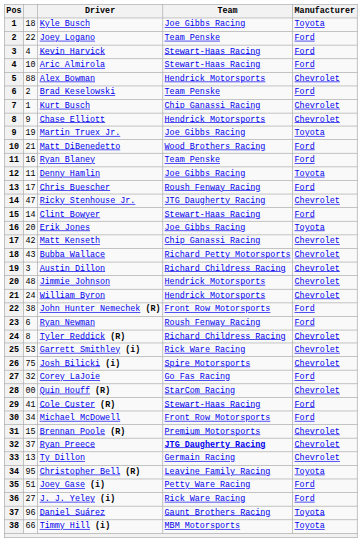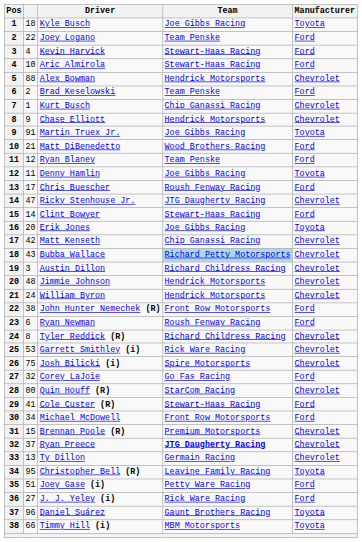 <table class="wikitable" style="font-size:95%">
 <tr>
 <th>Pos</th>
 <th></th>
 <th>Driver</th>
 <th>Team</th>
 <th>Manufacturer</th>
 </tr>
 <tr>
 <th>1</th>
 <td>18</td>
 <td><a href='#'>Kyle Busch</a></td>
 <td><a href='#'>Joe Gibbs Racing</a></td>
 <td><a href='#'>Toyota</a></td>
 </tr>
 <tr>
 <th>2</th>
 <td>22</td>
 <td><a href='#'>Joey Logano</a></td>
 <td><a href='#'>Team Penske</a></td>
 <td><a href='#'>Ford</a></td>
 </tr>
 <tr>
 <th>3</th>
 <td>4</td>
 <td><a href='#'>Kevin Harvick</a></td>
 <td><a href='#'>Stewart-Haas Racing</a></td>
 <td><a href='#'>Ford</a></td>
 </tr>
 <tr>
 <th>4</th>
 <td>10</td>
 <td><a href='#'>Aric Almirola</a></td>
 <td><a href='#'>Stewart-Haas Racing</a></td>
 <td><a href='#'>Ford</a></td>
 </tr>
 <tr>
 <th>5</th>
 <td>88</td>
 <td><a href='#'>Alex Bowman</a></td>
 <td><a href='#'>Hendrick Motorsports</a></td>
 <td><a href='#'>Chevrolet</a></td>
 </tr>
 <tr>
 <th>6</th>
 <td>2</td>
 <td><a href='#'>Brad Keselowski</a></td>
 <td><a href='#'>Team Penske</a></td>
 <td><a href='#'>Ford</a></td>
 </tr>
 <tr>
 <th>7</th>
 <td>1</td>
 <td><a href='#'>Kurt Busch</a></td>
 <td><a href='#'>Chip Ganassi Racing</a></td>
 <td><a href='#'>Chevrolet</a></td>
 </tr>
 <tr>
 <th>8</th>
 <td>9</td>
 <td><a href='#'>Chase Elliott</a></td>
 <td><a href='#'>Hendrick Motorsports</a></td>
 <td><a href='#'>Chevrolet</a></td>
 </tr>
 <tr>
 <th>9</th>
-<td>19</td>
+<td>91</td>
 <td><a href='#'>Martin Truex Jr.</a></td>
 <td><a href='#'>Joe Gibbs Racing</a></td>
 <td><a href='#'>Toyota</a></td>
 </tr>
 <tr>
 <th>10</th>
 <td>21</td>
 <td><a href='#'>Matt DiBenedetto</a></td>
 <td><a href='#'>Wood Brothers Racing</a></td>
 <td><a href='#'>Ford</a></td>
 </tr>
 <tr>
 <th>11</th>
-<td>16</td>
+<td>12</td>
 <td><a href='#'>Ryan Blaney</a></td>
 <td><a href='#'>Team Penske</a></td>
 <td><a href='#'>Ford</a></td>
 </tr>
 <tr>
 <th>12</th>
 <td>11</td>
 <td><a href='#'>Denny Hamlin</a></td>
 <td><a href='#'>Joe Gibbs Racing</a></td>
 <td><a href='#'>Toyota</a></td>
 </tr>
 <tr>
 <th>13</th>
 <td>17</td>
 <td><a href='#'>Chris Buescher</a></td>
 <td><a href='#'>Roush Fenway Racing</a></td>
 <td><a href='#'>Ford</a></td>
 </tr>
 <tr>
 <th>14</th>
 <td>47</td>
 <td><a href='#'>Ricky Stenhouse Jr.</a></td>
 <td><a href='#'>JTG Daugherty Racing</a></td>
 <td><a href='#'>Chevrolet</a></td>
 </tr>
 <tr>
 <th>15</th>
 <td>14</td>
 <td><a href='#'>Clint Bowyer</a></td>
 <td><a href='#'>Stewart-Haas Racing</a></td>
 <td><a href='#'>Ford</a></td>
 </tr>
 <tr>
 <th>16</th>
 <td>20</td>
 <td><a href='#'>Erik Jones</a></td>
 <td><a href='#'>Joe Gibbs Racing</a></td>
 <td><a href='#'>Toyota</a></td>
 </tr>
 <tr>
 <th>17</th>
 <td>42</td>
 <td><a href='#'>Matt Kenseth</a></td>
 <td><a href='#'>Chip Ganassi Racing</a></td>
 <td><a href='#'>Chevrolet</a></td>
 </tr>
 <tr>
 <th>18</th>
 <td>43</td>
 <td><a href='#'>Bubba Wallace</a></td>
-<td><a href='#'>Richard Petty Motorsports</a></td>
+<td style="background: lightblue;"><a href='#'>Richard Petty Motorsports</a></td>
 <td><a href='#'>Chevrolet</a></td>
 </tr>
 <tr>
 <th>19</th>
 <td>3</td>
 <td><a href='#'>Austin Dillon</a></td>
 <td><a href='#'>Richard Childress Racing</a></td>
 <td><a href='#'>Chevrolet</a></td>
 </tr>
 <tr>
 <th>20</th>
 <td>48</td>
 <td><a href='#'>Jimmie Johnson</a></td>
 <td><a href='#'>Hendrick Motorsports</a></td>
 <td><a href='#'>Chevrolet</a></td>
 </tr>
 <tr>
 <th>21</th>
 <td>24</td>
 <td><a href='#'>William Byron</a></td>
 <td><a href='#'>Hendrick Motorsports</a></td>
 <td><a href='#'>Chevrolet</a></td>
 </tr>
 <tr>
 <th>22</th>
 <td>38</td>
 <td><a href='#'>John Hunter Nemechek</a> <strong>(R)</strong></td>
 <td><a href='#'>Front Row Motorsports</a></td>
 <td><a href='#'>Ford</a></td>
 </tr>
 <tr>
 <th>23</th>
 <td>6</td>
 <td><a href='#'>Ryan Newman</a></td>
 <td><a href='#'>Roush Fenway Racing</a></td>
 <td><a href='#'>Ford</a></td>
 </tr>
 <tr>
 <th>24</th>
 <td>8</td>
 <td><a href='#'>Tyler Reddick</a> <strong>(R)</strong></td>
 <td><a href='#'>Richard Childress Racing</a></td>
 <td><a href='#'>Chevrolet</a></td>
 </tr>
 <tr>
 <th>25</th>
 <td>53</td>
 <td><a href='#'>Garrett Smithley</a> <strong>(i)</strong></td>
 <td><a href='#'>Rick Ware Racing</a></td>
 <td><a href='#'>Chevrolet</a></td>
 </tr>
 <tr>
 <th>26</th>
 <td>75</td>
 <td><a href='#'>Josh Bilicki</a> <strong>(i)</strong></td>
 <td><a href='#'>Spire Motorsports</a></td>
 <td><a href='#'>Chevrolet</a></td>
 </tr>
 <tr>
 <th>27</th>
 <td>32</td>
 <td><a href='#'>Corey LaJoie</a></td>
 <td><a href='#'>Go Fas Racing</a></td>
 <td><a href='#'>Ford</a></td>
 </tr>
 <tr>
 <th>28</th>
 <td>00</td>
 <td><a href='#'>Quin Houff</a> <strong>(R)</strong></td>
 <td><a href='#'>StarCom Racing</a></td>
 <td><a href='#'>Chevrolet</a></td>
 </tr>
 <tr>
 <th>29</th>
 <td>41</td>
 <td><a href='#'>Cole Custer</a> <strong>(R)</strong></td>
 <td><a href='#'>Stewart-Haas Racing</a></td>
 <td><a href='#'>Ford</a></td>
 </tr>
 <tr>
 <th>30</th>
 <td>34</td>
 <td><a href='#'>Michael McDowell</a></td>
 <td><a href='#'>Front Row Motorsports</a></td>
 <td><a href='#'>Ford</a></td>
 </tr>
 <tr>
 <th>31</th>
 <td>15</td>
 <td><a href='#'>Brennan Poole</a> <strong>(R)</strong></td>
 <td><a href='#'>Premium Motorsports</a></td>
 <td><a href='#'>Chevrolet</a></td>
 </tr>
 <tr>
 <th>32</th>
 <td>37</td>
 <td><a href='#'>Ryan Preece</a></td>
 <td><strong><a href='#'>JTG Daugherty Racing</a></strong></td>
 <td><a href='#'>Chevrolet</a></td>
 </tr>
 <tr>
 <th>33</th>
 <td>13</td>
 <td><a href='#'>Ty Dillon</a></td>
 <td><a href='#'>Germain Racing</a></td>
 <td><a href='#'>Chevrolet</a></td>
 </tr>
 <tr>
 <th>34</th>
 <td>95</td>
 <td><a href='#'>Christopher Bell</a> <strong>(R)</strong></td>
 <td><a href='#'>Leavine Family Racing</a></td>
 <td><a href='#'>Toyota</a></td>
 </tr>
 <tr>
 <th>35</th>
 <td>51</td>
 <td><a href='#'>Joey Gase</a> <strong>(i)</strong></td>
 <td><a href='#'>Petty Ware Racing</a></td>
 <td><a href='#'>Ford</a></td>
 </tr>
 <tr>
 <th>36</th>
 <td>27</td>
 <td><a href='#'>J. J. Yeley</a> <strong>(i)</strong></td>
 <td><a href='#'>Rick Ware Racing</a></td>
 <td><a href='#'>Ford</a></td>
 </tr>
 <tr>
 <th>37</th>
 <td>96</td>
 <td><a href='#'>Daniel Suárez</a></td>
 <td><a href='#'>Gaunt Brothers Racing</a></td>
 <td><a href='#'>Toyota</a></td>
 </tr>
 <tr>
 <th>38</th>
 <td>66</td>
 <td><a href='#'>Timmy Hill</a> <strong>(i)</strong></td>
 <td><a href='#'>MBM Motorsports</a></td>
 <td><a href='#'>Toyota</a></td>
 </tr>
 <tr>
 <th colspan="7"></th>
 </tr>
 </table>
